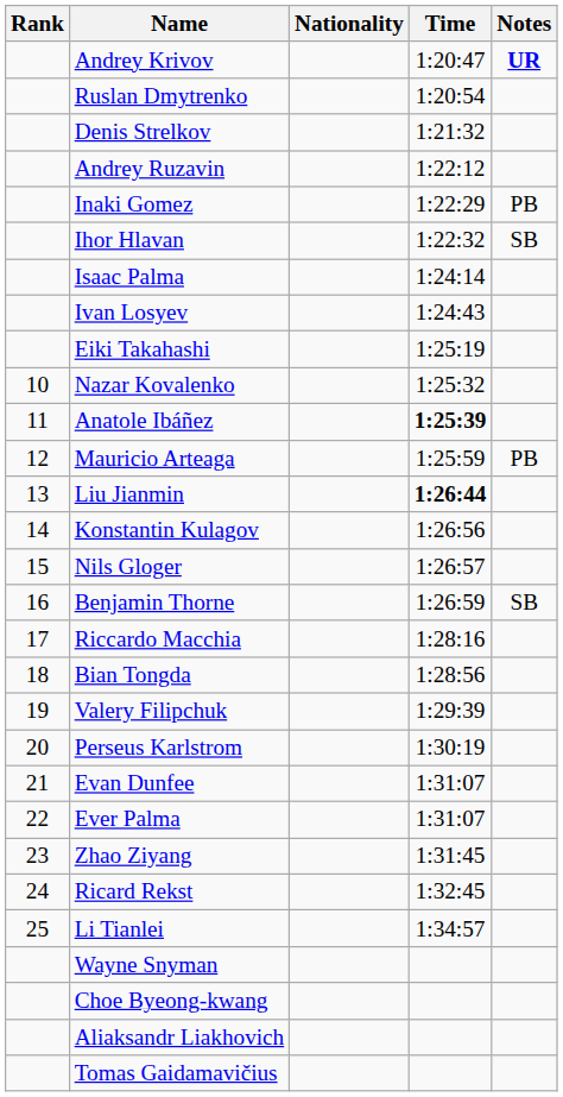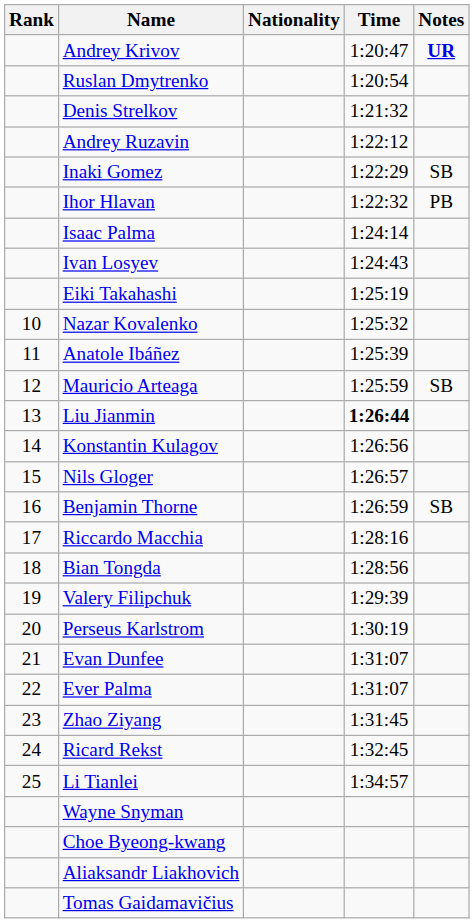 <table class="wikitable sortable" style="text-align:center">
 <tr>
 <th>Rank</th>
 <th>Name</th>
 <th>Nationality</th>
 <th>Time</th>
 <th>Notes</th>
 </tr>
 <tr>
 <td></td>
 <td align=left><a href='#'>Andrey Krivov</a></td>
 <td align=left></td>
 <td>1:20:47</td>
 <td><strong><a href='#'>UR</a></strong></td>
 </tr>
 <tr>
 <td></td>
 <td align=left><a href='#'>Ruslan Dmytrenko</a></td>
 <td align=left></td>
 <td>1:20:54</td>
 <td></td>
 </tr>
 <tr>
 <td></td>
 <td align=left><a href='#'>Denis Strelkov</a></td>
 <td align=left></td>
 <td>1:21:32</td>
 <td></td>
 </tr>
 <tr>
 <td></td>
 <td align=left><a href='#'>Andrey Ruzavin</a></td>
 <td align=left></td>
 <td>1:22:12</td>
 <td></td>
 </tr>
 <tr>
 <td></td>
 <td align=left><a href='#'>Inaki Gomez</a></td>
 <td align=left></td>
 <td>1:22:29</td>
-<td>PB</td>
+<td>SB</td>
 </tr>
 <tr>
 <td></td>
 <td align=left><a href='#'>Ihor Hlavan</a></td>
 <td align=left></td>
 <td>1:22:32</td>
-<td>SB</td>
+<td>PB</td>
 </tr>
 <tr>
 <td></td>
 <td align=left><a href='#'>Isaac Palma</a></td>
 <td align=left></td>
 <td>1:24:14</td>
 <td></td>
 </tr>
 <tr>
 <td></td>
 <td align=left><a href='#'>Ivan Losyev</a></td>
 <td align=left></td>
 <td>1:24:43</td>
 <td></td>
 </tr>
 <tr>
 <td></td>
 <td align=left><a href='#'>Eiki Takahashi</a></td>
 <td align=left></td>
 <td>1:25:19</td>
 <td></td>
 </tr>
 <tr>
 <td>10</td>
 <td align=left><a href='#'>Nazar Kovalenko</a></td>
 <td align=left></td>
 <td>1:25:32</td>
 <td></td>
 </tr>
 <tr>
 <td>11</td>
 <td align=left><a href='#'>Anatole Ibáñez</a></td>
 <td align=left></td>
-<td><strong>1:25:39</strong></td>
+<td>1:25:39</td>
 <td></td>
 </tr>
 <tr>
 <td>12</td>
 <td align=left><a href='#'>Mauricio Arteaga</a></td>
 <td align=left></td>
 <td>1:25:59</td>
-<td>PB</td>
+<td>SB</td>
 </tr>
 <tr>
 <td>13</td>
 <td align=left><a href='#'>Liu Jianmin</a></td>
 <td align=left></td>
 <td><strong>1:26:44</strong></td>
 <td></td>
 </tr>
 <tr>
 <td>14</td>
 <td align=left><a href='#'>Konstantin Kulagov</a></td>
 <td align=left></td>
 <td>1:26:56</td>
 <td></td>
 </tr>
 <tr>
 <td>15</td>
 <td align=left><a href='#'>Nils Gloger</a></td>
 <td align=left></td>
 <td>1:26:57</td>
 <td></td>
 </tr>
 <tr>
 <td>16</td>
 <td align=left><a href='#'>Benjamin Thorne</a></td>
 <td align=left></td>
 <td>1:26:59</td>
 <td>SB</td>
 </tr>
 <tr>
 <td>17</td>
 <td align=left><a href='#'>Riccardo Macchia</a></td>
 <td align=left></td>
 <td>1:28:16</td>
 <td></td>
 </tr>
 <tr>
 <td>18</td>
 <td align=left><a href='#'>Bian Tongda</a></td>
 <td align=left></td>
 <td>1:28:56</td>
 <td></td>
 </tr>
 <tr>
 <td>19</td>
 <td align=left><a href='#'>Valery Filipchuk</a></td>
 <td align=left></td>
 <td>1:29:39</td>
 <td></td>
 </tr>
 <tr>
 <td>20</td>
 <td align=left><a href='#'>Perseus Karlstrom</a></td>
 <td align=left></td>
 <td>1:30:19</td>
 <td></td>
 </tr>
 <tr>
 <td>21</td>
 <td align=left><a href='#'>Evan Dunfee</a></td>
 <td align=left></td>
 <td>1:31:07</td>
 <td></td>
 </tr>
 <tr>
 <td>22</td>
 <td align=left><a href='#'>Ever Palma</a></td>
 <td align=left></td>
 <td>1:31:07</td>
 <td></td>
 </tr>
 <tr>
 <td>23</td>
 <td align=left><a href='#'>Zhao Ziyang</a></td>
 <td align=left></td>
 <td>1:31:45</td>
 <td></td>
 </tr>
 <tr>
 <td>24</td>
 <td align=left><a href='#'>Ricard Rekst</a></td>
 <td align=left></td>
 <td>1:32:45</td>
 <td></td>
 </tr>
 <tr>
 <td>25</td>
 <td align=left><a href='#'>Li Tianlei</a></td>
 <td align=left></td>
 <td>1:34:57</td>
 <td></td>
 </tr>
 <tr>
 <td></td>
 <td align=left><a href='#'>Wayne Snyman</a></td>
 <td align=left></td>
 <td></td>
 <td></td>
 </tr>
 <tr>
 <td></td>
 <td align=left><a href='#'>Choe Byeong-kwang</a></td>
 <td align=left></td>
 <td></td>
 <td></td>
 </tr>
 <tr>
 <td></td>
 <td align=left><a href='#'>Aliaksandr Liakhovich</a></td>
 <td align=left></td>
 <td></td>
 <td></td>
 </tr>
 <tr>
 <td></td>
 <td align=left><a href='#'>Tomas Gaidamavičius</a></td>
 <td align=left></td>
 <td></td>
 <td></td>
 </tr>
 </table>
